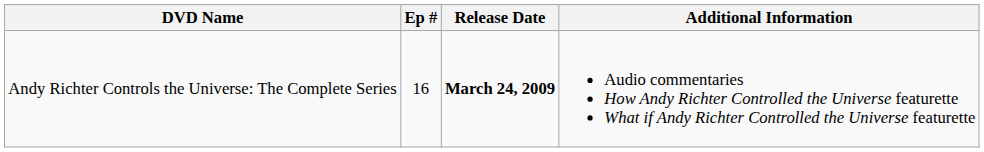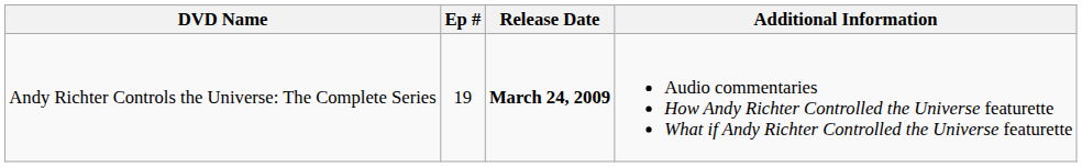 <table class="wikitable">
 <tr>
 <th>DVD Name</th>
 <th>Ep #</th>
 <th>Release Date</th>
 <th>Additional Information</th>
 </tr>
 <tr>
 <td>Andy Richter Controls the Universe: The Complete Series</td>
-<td align="center">16</td>
+<td align="center">19</td>
 <td><strong>March 24, 2009</strong></td>
 <td><br><ul><li>Audio commentaries</li><li><em>How Andy Richter Controlled the Universe</em> featurette</li><li><em>What if Andy Richter Controlled the Universe</em> featurette</li></ul></td>
 </tr>
 </table>
